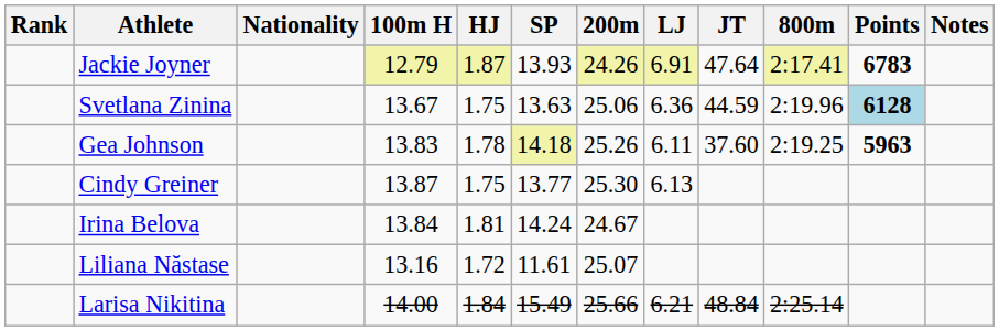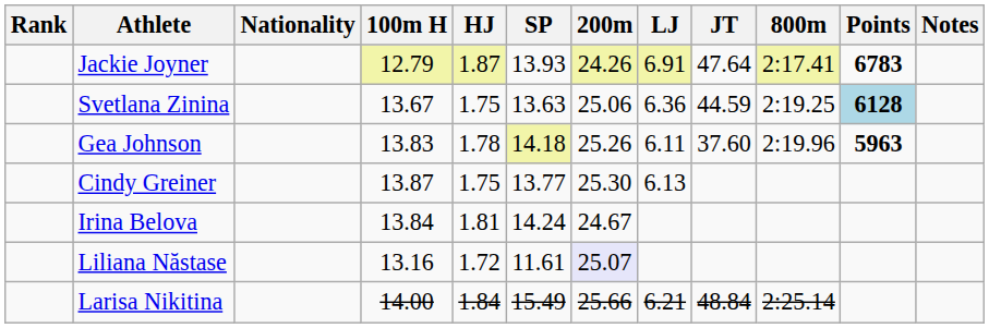 <table class="wikitable sortable" style=" text-align:center;font-size:95%">
 <tr>
 <th>Rank</th>
 <th>Athlete</th>
 <th>Nationality</th>
 <th>100m H</th>
 <th>HJ</th>
 <th>SP</th>
 <th>200m</th>
 <th>LJ</th>
 <th>JT</th>
 <th>800m</th>
 <th>Points</th>
 <th>Notes</th>
 </tr>
 <tr>
 <td></td>
 <td align=left><a href='#'>Jackie Joyner</a></td>
 <td align=left></td>
 <td bgcolor=#F2F5A9>12.79</td>
 <td bgcolor=#F2F5A9>1.87</td>
 <td>13.93</td>
 <td bgcolor=#F2F5A9>24.26</td>
 <td bgcolor=#F2F5A9>6.91</td>
 <td>47.64</td>
 <td bgcolor=#F2F5A9>2:17.41</td>
 <td><strong>6783</strong></td>
 <td></td>
 </tr>
 <tr>
 <td></td>
 <td align=left><a href='#'>Svetlana Zinina</a></td>
 <td align=left></td>
 <td>13.67</td>
 <td>1.75</td>
 <td>13.63</td>
 <td>25.06</td>
 <td>6.36</td>
 <td>44.59</td>
-<td>2:19.96</td>
+<td>2:19.25</td>
 <td style="background: lightblue;"><strong>6128</strong></td>
 <td></td>
 </tr>
 <tr>
 <td></td>
 <td align=left><a href='#'>Gea Johnson</a></td>
 <td align=left></td>
 <td>13.83</td>
 <td>1.78</td>
 <td bgcolor=#F2F5A9>14.18</td>
 <td>25.26</td>
 <td>6.11</td>
 <td>37.60</td>
-<td>2:19.25</td>
+<td>2:19.96</td>
 <td><strong>5963</strong></td>
 <td></td>
 </tr>
 <tr>
 <td></td>
 <td align=left><a href='#'>Cindy Greiner</a></td>
 <td align=left></td>
 <td>13.87</td>
 <td>1.75</td>
 <td>13.77</td>
 <td>25.30</td>
 <td>6.13</td>
 <td></td>
 <td></td>
 <td><strong></strong></td>
 <td></td>
 </tr>
 <tr>
 <td></td>
 <td align=left><a href='#'>Irina Belova</a></td>
 <td align=left></td>
 <td>13.84</td>
 <td>1.81</td>
 <td>14.24</td>
 <td>24.67</td>
 <td></td>
 <td></td>
 <td></td>
 <td><strong></strong></td>
 <td></td>
 </tr>
 <tr>
 <td></td>
 <td align=left><a href='#'>Liliana Năstase</a></td>
 <td align=left></td>
 <td>13.16</td>
 <td>1.72</td>
 <td>11.61</td>
-<td>25.07</td>
+<td style="background: lavender;">25.07</td>
 <td></td>
 <td></td>
 <td></td>
 <td><strong></strong></td>
 <td></td>
 </tr>
 <tr>
 <td></td>
 <td align=left><a href='#'>Larisa Nikitina</a></td>
 <td align=left></td>
 <td><s>14.00 </s></td>
 <td><s>1.84 </s></td>
 <td><s>15.49 </s></td>
 <td><s>25.66 </s></td>
 <td><s>6.21 </s></td>
 <td><s>48.84 </s></td>
 <td><s>2:25.14 </s></td>
 <td><strong></strong></td>
 <td></td>
 </tr>
 </table>
